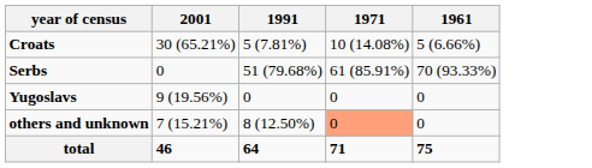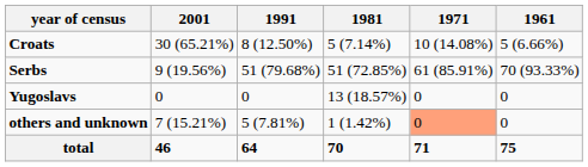 <table class="wikitable" style="font-size:95%;">
 <tr>
 <th>year of census</th>
 <th>2001</th>
 <th>1991</th>
+<th>1981</th>
 <th>1971</th>
 <th>1961</th>
 </tr>
 <tr>
 <td><strong>Croats</strong></td>
 <td>30 (65.21%)</td>
-<td>5 (7.81%)</td>
+<td>8 (12.50%)</td>
+<td>5 (7.14%)</td>
 <td>10 (14.08%)</td>
 <td>5 (6.66%)</td>
 </tr>
 <tr>
 <td><strong>Serbs</strong></td>
-<td>0</td>
+<td>9 (19.56%)</td>
 <td>51 (79.68%)</td>
+<td>51 (72.85%)</td>
 <td>61 (85.91%)</td>
 <td>70 (93.33%)</td>
 </tr>
 <tr>
 <td><strong>Yugoslavs</strong></td>
-<td>9 (19.56%)</td>
 <td>0</td>
+<td>0</td>
+<td>13 (18.57%)</td>
 <td>0</td>
 <td>0</td>
 </tr>
 <tr>
 <td><strong>others and unknown</strong></td>
 <td>7 (15.21%)</td>
-<td>8 (12.50%)</td>
+<td>5 (7.81%)</td>
+<td>1 (1.42%)</td>
 <td style="background: lightsalmon;">0</td>
 <td>0</td>
 </tr>
 <tr>
 <th>total</th>
 <td><strong>46</strong></td>
 <td><strong>64</strong></td>
+<td><strong>70</strong></td>
 <td><strong>71</strong></td>
 <td><strong>75</strong></td>
 </tr>
 </table>
